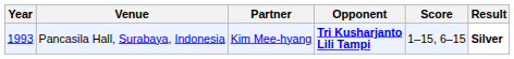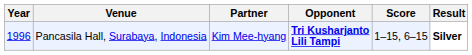 <table class="sortable wikitable" style="font-size: 90%;">
 <tr>
 <th>Year</th>
 <th>Venue</th>
 <th>Partner</th>
 <th>Opponent</th>
 <th>Score</th>
 <th>Result</th>
 </tr>
 <tr style="background:#ECF2FF">
-<td align="center"><a href='#'>1993</a></td>
+<td align="center"><a href='#'>1996</a></td>
 <td align="left">Pancasila Hall, <a href='#'>Surabaya</a>, <a href='#'>Indonesia</a></td>
 <td align="left"> <a href='#'>Kim Mee-hyang</a></td>
 <td align="left"><strong> <a href='#'>Tri Kusharjanto</a> <br>  <a href='#'>Lili Tampi</a></strong></td>
 <td align="left">1–15, 6–15</td>
 <td style="text-align:left; background:white"> <strong>Silver</strong></td>
 </tr>
 </table>
